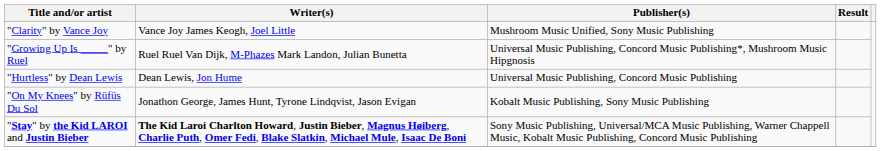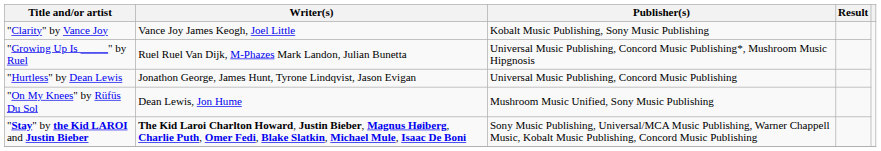 <table class="wikitable" width=100%>
 <tr>
 <th scope="col">Title and/or artist</th>
 <th scope="col">Writer(s)</th>
 <th scope="col">Publisher(s)</th>
 <th scope="col">Result</th>
 <th scope="col"></th>
 </tr>
 <tr>
 <td>"<a href='#'>Clarity</a>" by <a href='#'>Vance Joy</a></td>
 <td>Vance Joy  James Keogh, <a href='#'>Joel Little</a></td>
-<td>Mushroom Music  Unified, Sony Music Publishing</td>
+<td>Kobalt Music Publishing, Sony Music Publishing</td>
 <td></td>
 <td rowspan="5"></td>
 </tr>
 <tr>
 <td>"<a href='#'>Growing Up Is _____</a>" by <a href='#'>Ruel</a></td>
 <td>Ruel  Ruel Van Dijk, <a href='#'>M-Phazes</a>  Mark Landon, Julian Bunetta</td>
 <td>Universal Music Publishing, Concord Music Publishing*, Mushroom Music  Hipgnosis</td>
 <td></td>
 </tr>
 <tr>
 <td>"<a href='#'>Hurtless</a>" by <a href='#'>Dean Lewis</a></td>
-<td>Dean Lewis, <a href='#'>Jon Hume</a></td>
+<td>Jonathon George, James Hunt, Tyrone Lindqvist, Jason Evigan</td>
 <td>Universal Music Publishing, Concord Music Publishing</td>
 <td></td>
 </tr>
 <tr>
 <td>"<a href='#'>On My Knees</a>" by <a href='#'>Rüfüs Du Sol</a></td>
-<td>Jonathon George, James Hunt, Tyrone Lindqvist, Jason Evigan</td>
-<td>Kobalt Music Publishing, Sony Music Publishing</td>
+<td>Dean Lewis, <a href='#'>Jon Hume</a></td>
+<td>Mushroom Music  Unified, Sony Music Publishing</td>
 <td></td>
 </tr>
 <tr>
 <td>"<strong><a href='#'>Stay</a></strong>" by <strong><a href='#'>the Kid LAROI</a></strong> and <strong><a href='#'>Justin Bieber</a></strong></td>
 <td><strong>The Kid Laroi</strong>  <strong>Charlton Howard</strong>, <strong>Justin Bieber</strong>, <strong><a href='#'>Magnus Høiberg</a></strong>, <strong><a href='#'>Charlie Puth</a></strong>, <strong><a href='#'>Omer Fedi</a></strong>, <strong><a href='#'>Blake Slatkin</a></strong>, <strong><a href='#'>Michael Mule</a></strong>, <strong><a href='#'>Isaac De Boni</a></strong></td>
 <td>Sony Music Publishing, Universal/MCA Music Publishing, Warner Chappell Music, Kobalt Music Publishing, Concord Music Publishing</td>
 <td></td>
 </tr>
 <tr>
 </tr>
 </table>
